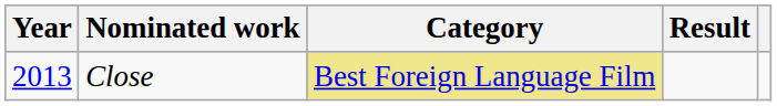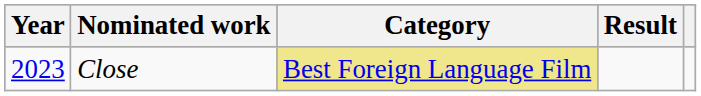 <table class="wikitable sortable">
 <tr>
 <th>Year</th>
 <th>Nominated work</th>
 <th>Category</th>
 <th>Result</th>
 <th class="unsortable"></th>
 </tr>
 <tr>
-<td><a href='#'>2013</a></td>
+<td><a href='#'>2023</a></td>
 <td><em>Close</em></td>
 <td style="background: khaki;"><a href='#'>Best Foreign Language Film</a></td>
 <td></td>
 <td></td>
 </tr>
 </table>
